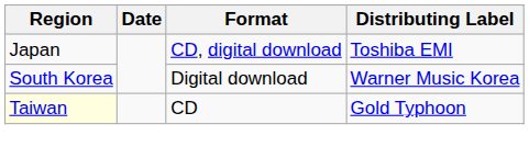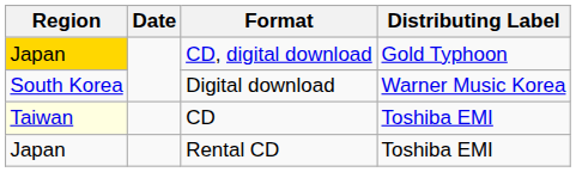 <table class="wikitable">
 <tr>
 <th>Region</th>
 <th>Date</th>
 <th>Format</th>
 <th>Distributing Label</th>
 </tr>
 <tr>
-<td>Japan</td>
+<td style="background: gold;">Japan</td>
 <td rowspan="2"></td>
 <td><a href='#'>CD</a>, <a href='#'>digital download</a></td>
-<td><a href='#'>Toshiba EMI</a></td>
+<td><a href='#'>Gold Typhoon</a></td>
 </tr>
 <tr>
 <td><a href='#'>South Korea</a></td>
 <td>Digital download</td>
 <td rowspan="1"><a href='#'>Warner Music Korea</a></td>
 </tr>
 <tr>
 <td style="background: lightyellow;"><a href='#'>Taiwan</a></td>
 <td></td>
 <td>CD</td>
-<td><a href='#'>Gold Typhoon</a></td>
+<td><a href='#'>Toshiba EMI</a></td>
+</tr>
+<tr>
+<td>Japan</td>
+<td></td>
+<td>Rental CD</td>
+<td>Toshiba EMI</td>
 </tr>
 </table>
